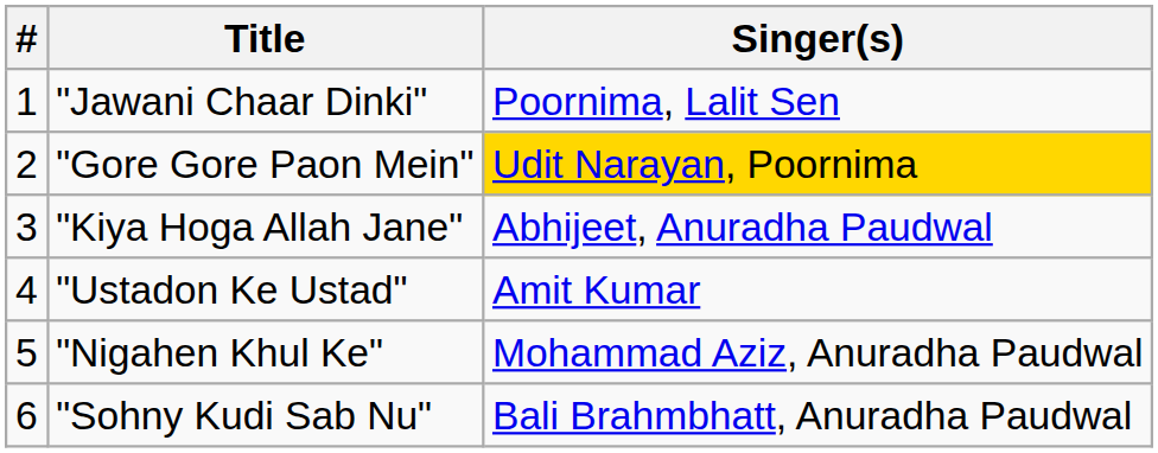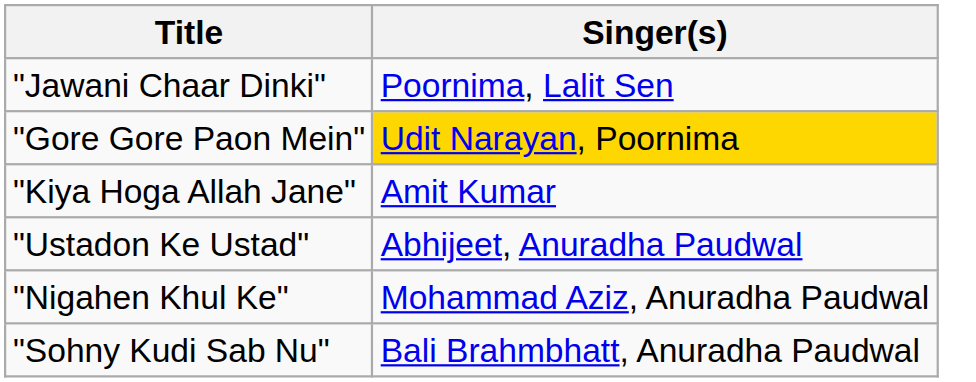 <table class="wikitable" style="font-size:95%;">
 <tr>
-<th>#</th>
 <th>Title</th>
 <th>Singer(s)</th>
 </tr>
 <tr>
-<td>1</td>
 <td>"Jawani Chaar Dinki"</td>
 <td><a href='#'>Poornima</a>, <a href='#'>Lalit Sen</a></td>
 </tr>
 <tr>
-<td>2</td>
 <td>"Gore Gore Paon Mein"</td>
 <td style="background: gold;"><a href='#'>Udit Narayan</a>, Poornima</td>
 </tr>
 <tr>
-<td>3</td>
 <td>"Kiya Hoga Allah Jane"</td>
+<td><a href='#'>Amit Kumar</a></td>
+</tr>
+<tr>
+<td>"Ustadon Ke Ustad"</td>
 <td><a href='#'>Abhijeet</a>, <a href='#'>Anuradha Paudwal</a></td>
 </tr>
 <tr>
-<td>4</td>
-<td>"Ustadon Ke Ustad"</td>
-<td><a href='#'>Amit Kumar</a></td>
-</tr>
-<tr>
-<td>5</td>
 <td>"Nigahen Khul Ke"</td>
 <td><a href='#'>Mohammad Aziz</a>, Anuradha Paudwal</td>
 </tr>
 <tr>
-<td>6</td>
 <td>"Sohny Kudi Sab Nu"</td>
 <td><a href='#'>Bali Brahmbhatt</a>, Anuradha Paudwal</td>
 </tr>
 </table>
